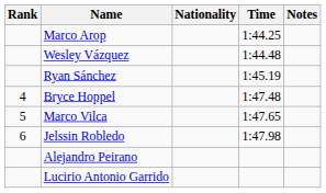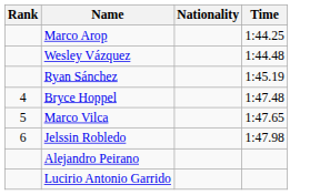 <table class="wikitable sortable" style="text-align:center">
 <tr>
 <th>Rank</th>
 <th>Name</th>
 <th>Nationality</th>
 <th>Time</th>
-<th>Notes</th>
 </tr>
 <tr>
 <td></td>
 <td align=left><a href='#'>Marco Arop</a></td>
 <td align=left></td>
 <td>1:44.25</td>
-<td><strong></strong></td>
 </tr>
 <tr>
 <td></td>
 <td align=left><a href='#'>Wesley Vázquez</a></td>
 <td align=left></td>
 <td>1:44.48</td>
-<td></td>
 </tr>
 <tr>
 <td></td>
 <td align=left><a href='#'>Ryan Sánchez</a></td>
 <td align=left></td>
 <td>1:45.19</td>
-<td></td>
 </tr>
 <tr>
 <td>4</td>
 <td align=left><a href='#'>Bryce Hoppel</a></td>
 <td align=left></td>
 <td>1:47.48</td>
-<td></td>
 </tr>
 <tr>
 <td>5</td>
 <td align=left><a href='#'>Marco Vilca</a></td>
 <td align=left></td>
 <td>1:47.65</td>
-<td><strong></strong></td>
 </tr>
 <tr>
 <td>6</td>
 <td align=left><a href='#'>Jelssin Robledo</a></td>
 <td align=left></td>
 <td>1:47.98</td>
-<td></td>
 </tr>
 <tr>
 <td></td>
 <td align=left><a href='#'>Alejandro Peirano</a></td>
 <td align=left></td>
-<td></td>
 <td></td>
 </tr>
 <tr>
 <td></td>
 <td align=left><a href='#'>Lucirio Antonio Garrido</a></td>
 <td align=left></td>
 <td></td>
-<td></td>
 </tr>
 </table>
